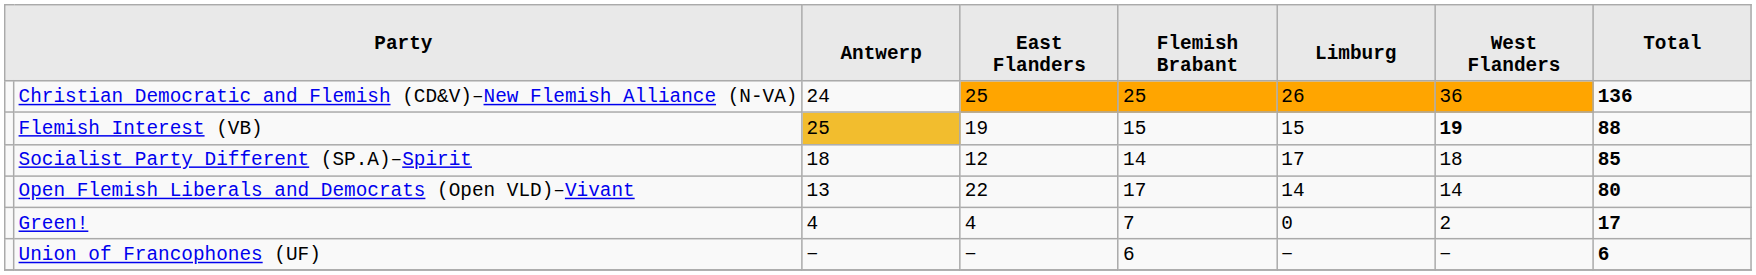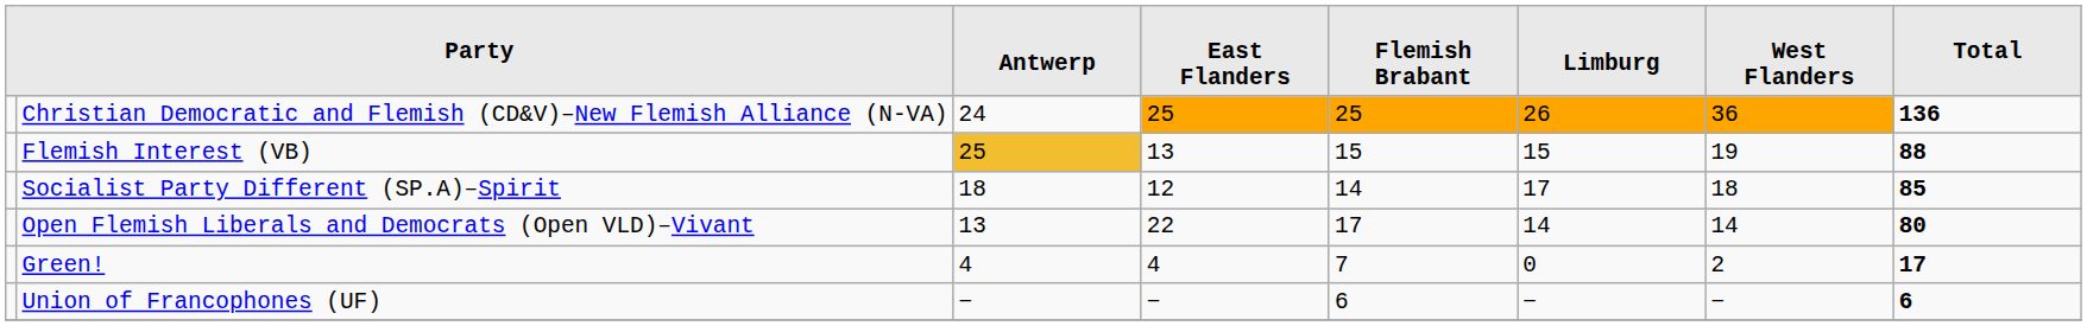 <table class="wikitable" font-size=95%>
 <tr>
 <th style="background-color:#E9E9E9" align=left colspan=2>Party</th>
 <th style="background-color:#E9E9E9" align=left width=100><br>Antwerp</th>
 <th style="background-color:#E9E9E9" align=left width=100><br>East Flanders</th>
 <th style="background-color:#E9E9E9" align=left width=100><br>Flemish Brabant</th>
 <th style="background-color:#E9E9E9" align=left width=100><br>Limburg</th>
 <th style="background-color:#E9E9E9" align=left width=100><br>West Flanders</th>
 <th style="background-color:#E9E9E9" align=left width=100>Total</th>
 </tr>
 <tr>
 <td></td>
 <td align=left><a href='#'>Christian Democratic and Flemish</a> (CD&V)–<a href='#'>New Flemish Alliance</a> (N-VA)</td>
 <td>24</td>
 <td bgcolor="orange">25</td>
 <td bgcolor="orange">25</td>
 <td bgcolor="orange">26</td>
 <td bgcolor="orange">36</td>
 <td><strong>136</strong></td>
 </tr>
 <tr>
 <td></td>
 <td align=left><a href='#'>Flemish Interest</a> (VB)</td>
 <td bgcolor="#F2BD2E">25</td>
-<td>19</td>
+<td>13</td>
 <td>15</td>
 <td>15</td>
-<td><strong>19</strong></td>
+<td>19</td>
 <td><strong>88</strong></td>
 </tr>
 <tr>
 <td></td>
 <td align=left><a href='#'>Socialist Party Different</a> (SP.A)–<a href='#'>Spirit</a></td>
 <td>18</td>
 <td>12</td>
 <td>14</td>
 <td>17</td>
 <td>18</td>
 <td><strong>85</strong></td>
 </tr>
 <tr>
 <td></td>
 <td align=left><a href='#'>Open Flemish Liberals and Democrats</a> (Open VLD)–<a href='#'>Vivant</a></td>
 <td>13</td>
 <td>22</td>
 <td>17</td>
 <td>14</td>
 <td>14</td>
 <td><strong>80</strong></td>
 </tr>
 <tr>
 <td></td>
 <td align=left><a href='#'>Green!</a></td>
 <td>4</td>
 <td>4</td>
 <td>7</td>
 <td>0</td>
 <td>2</td>
 <td><strong>17</strong></td>
 </tr>
 <tr>
 <td></td>
 <td align=left><a href='#'>Union of Francophones</a> (UF)</td>
 <td>−</td>
 <td>−</td>
 <td>6</td>
 <td>−</td>
 <td>−</td>
 <td><strong>6</strong></td>
 </tr>
 <tr>
 </tr>
 </table>
